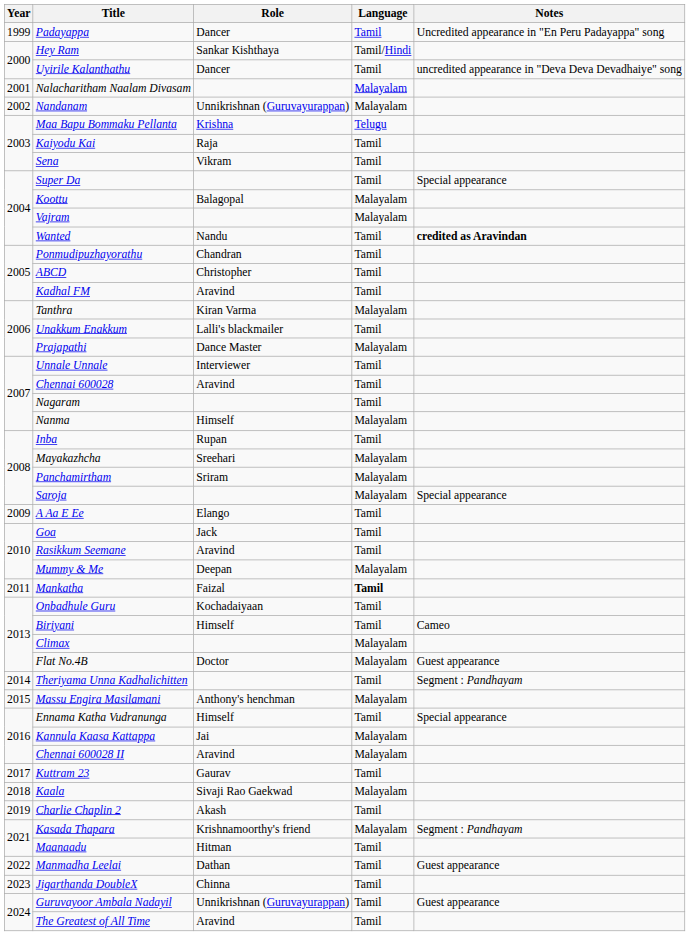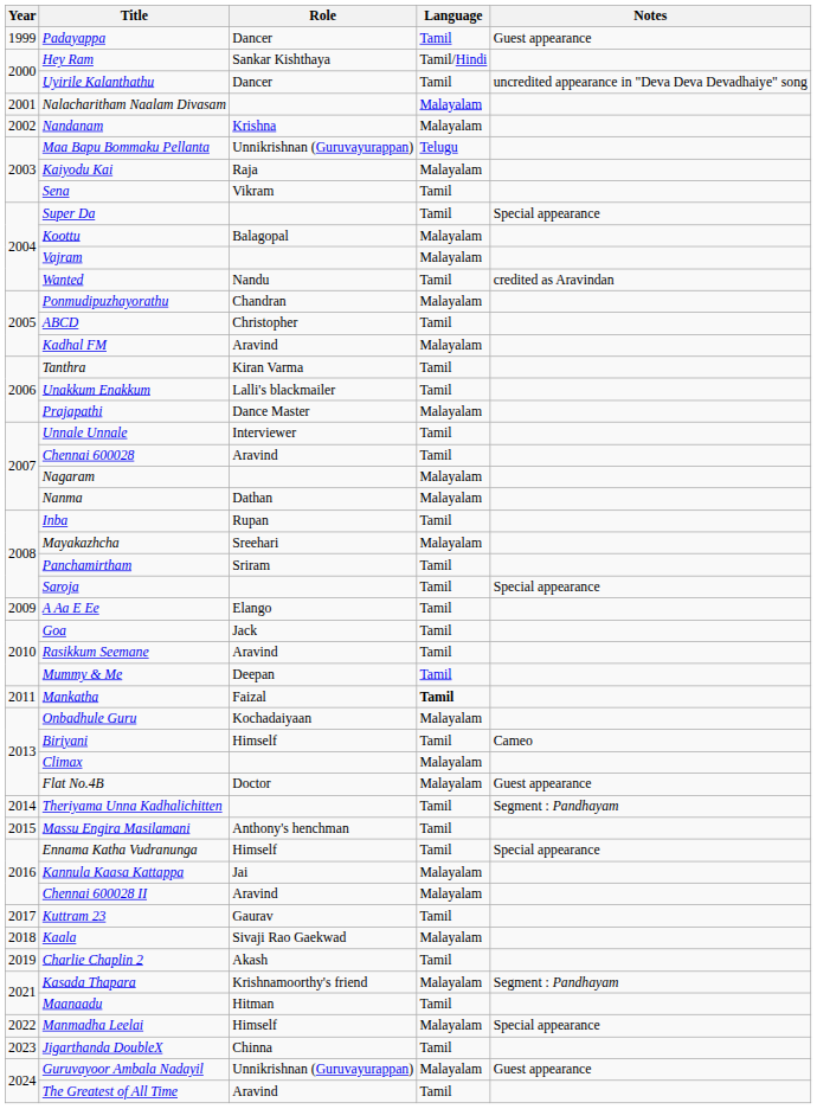 <table class="wikitable sortable">
 <tr>
 <th scope="col">Year</th>
 <th scope="col">Title</th>
 <th scope="col">Role</th>
 <th scope="col">Language</th>
 <th scope="col" class=unsortable>Notes</th>
 </tr>
 <tr>
 <td>1999</td>
 <td><em><a href='#'>Padayappa</a></em></td>
 <td>Dancer</td>
 <td><a href='#'>Tamil</a></td>
-<td>Uncredited appearance in "En Peru Padayappa" song</td>
+<td>Guest appearance</td>
 </tr>
 <tr>
 <td rowspan="2">2000</td>
 <td><em><a href='#'>Hey Ram</a></em></td>
 <td>Sankar Kishthaya</td>
 <td>Tamil/<a href='#'>Hindi</a></td>
 <td></td>
 </tr>
 <tr>
 <td><em><a href='#'>Uyirile Kalanthathu</a></em></td>
 <td>Dancer</td>
 <td>Tamil</td>
 <td>uncredited appearance in "Deva Deva Devadhaiye" song</td>
 </tr>
 <tr>
 <td>2001</td>
 <td><em>Nalacharitham Naalam Divasam</em></td>
 <td></td>
 <td><a href='#'>Malayalam</a></td>
 <td></td>
 </tr>
 <tr>
 <td>2002</td>
 <td><em><a href='#'>Nandanam</a></em></td>
-<td>Unnikrishnan (<a href='#'>Guruvayurappan</a>)</td>
+<td><a href='#'>Krishna</a></td>
 <td>Malayalam</td>
 <td></td>
 </tr>
 <tr>
 <td rowspan="3">2003</td>
 <td><em><a href='#'>Maa Bapu Bommaku Pellanta</a></em></td>
-<td><a href='#'>Krishna</a></td>
+<td>Unnikrishnan (<a href='#'>Guruvayurappan</a>)</td>
 <td><a href='#'>Telugu</a></td>
 <td></td>
 </tr>
 <tr>
 <td><em><a href='#'>Kaiyodu Kai</a></em></td>
 <td>Raja</td>
-<td>Tamil</td>
+<td>Malayalam</td>
 <td></td>
 </tr>
 <tr>
 <td><em><a href='#'>Sena</a></em></td>
 <td>Vikram</td>
 <td>Tamil</td>
 <td></td>
 </tr>
 <tr>
 <td rowspan="4">2004</td>
 <td><em><a href='#'>Super Da</a></em></td>
 <td></td>
 <td>Tamil</td>
 <td>Special appearance</td>
 </tr>
 <tr>
 <td><em><a href='#'>Koottu</a></em></td>
 <td>Balagopal</td>
 <td>Malayalam</td>
 <td></td>
 </tr>
 <tr>
 <td><em><a href='#'>Vajram</a></em></td>
 <td></td>
 <td>Malayalam</td>
 <td></td>
 </tr>
 <tr>
 <td><em><a href='#'>Wanted</a></em></td>
 <td>Nandu</td>
 <td>Tamil</td>
-<td><strong>credited as Aravindan</strong></td>
+<td>credited as Aravindan</td>
 </tr>
 <tr>
 <td rowspan="3">2005</td>
 <td><em><a href='#'>Ponmudipuzhayorathu</a></em></td>
 <td>Chandran</td>
-<td>Tamil</td>
+<td>Malayalam</td>
 <td></td>
 </tr>
 <tr>
 <td><em><a href='#'>ABCD</a></em></td>
 <td>Christopher</td>
 <td>Tamil</td>
 <td></td>
 </tr>
 <tr>
 <td><em><a href='#'>Kadhal FM</a></em></td>
 <td>Aravind</td>
-<td>Tamil</td>
+<td>Malayalam</td>
 <td></td>
 </tr>
 <tr>
 <td rowspan="3">2006</td>
 <td><em>Tanthra</em></td>
 <td>Kiran Varma</td>
-<td>Malayalam</td>
+<td>Tamil</td>
 <td></td>
 </tr>
 <tr>
 <td><em><a href='#'>Unakkum Enakkum</a></em></td>
 <td>Lalli's blackmailer</td>
 <td>Tamil</td>
 <td></td>
 </tr>
 <tr>
 <td><em><a href='#'>Prajapathi</a></em></td>
 <td>Dance Master</td>
 <td>Malayalam</td>
 <td></td>
 </tr>
 <tr>
 <td rowspan="4">2007</td>
 <td><em><a href='#'>Unnale Unnale</a></em></td>
 <td>Interviewer</td>
 <td>Tamil</td>
 <td></td>
 </tr>
 <tr>
 <td><em><a href='#'>Chennai 600028</a></em></td>
 <td>Aravind</td>
 <td>Tamil</td>
 <td></td>
 </tr>
 <tr>
 <td><em>Nagaram</em></td>
 <td></td>
-<td>Tamil</td>
+<td>Malayalam</td>
 <td></td>
 </tr>
 <tr>
 <td><em>Nanma</em></td>
-<td>Himself</td>
+<td>Dathan</td>
 <td>Malayalam</td>
 <td></td>
 </tr>
 <tr>
 <td rowspan="4">2008</td>
 <td><em><a href='#'>Inba</a></em></td>
 <td>Rupan</td>
 <td>Tamil</td>
 <td></td>
 </tr>
 <tr>
 <td><em>Mayakazhcha</em></td>
 <td>Sreehari</td>
 <td>Malayalam</td>
 <td></td>
 </tr>
 <tr>
 <td><em><a href='#'>Panchamirtham</a></em></td>
 <td>Sriram</td>
-<td>Malayalam</td>
+<td>Tamil</td>
 <td></td>
 </tr>
 <tr>
 <td><em><a href='#'>Saroja</a></em></td>
 <td></td>
-<td>Malayalam</td>
+<td>Tamil</td>
 <td>Special appearance</td>
 </tr>
 <tr>
 <td>2009</td>
 <td><em><a href='#'>A Aa E Ee</a></em></td>
 <td>Elango</td>
 <td>Tamil</td>
 <td></td>
 </tr>
 <tr>
 <td rowspan="3">2010</td>
 <td><em><a href='#'>Goa</a></em></td>
 <td>Jack</td>
 <td>Tamil</td>
 <td></td>
 </tr>
 <tr>
 <td><em><a href='#'>Rasikkum Seemane</a></em></td>
 <td>Aravind</td>
 <td>Tamil</td>
 <td></td>
 </tr>
 <tr>
 <td><em><a href='#'>Mummy & Me</a></em></td>
 <td>Deepan</td>
-<td>Malayalam</td>
+<td><a href='#'>Tamil</a></td>
 <td></td>
 </tr>
 <tr>
 <td>2011</td>
 <td><em><a href='#'>Mankatha</a></em></td>
 <td>Faizal</td>
 <td><strong>Tamil</strong></td>
 <td></td>
 </tr>
 <tr>
 <td rowspan="4">2013</td>
 <td><em><a href='#'>Onbadhule Guru</a></em></td>
 <td>Kochadaiyaan</td>
-<td>Tamil</td>
+<td>Malayalam</td>
 <td></td>
 </tr>
 <tr>
 <td><em><a href='#'>Biriyani</a></em></td>
 <td>Himself</td>
 <td>Tamil</td>
 <td>Cameo</td>
 </tr>
 <tr>
 <td><em><a href='#'>Climax</a></em></td>
 <td></td>
 <td>Malayalam</td>
 <td></td>
 </tr>
 <tr>
 <td><em>Flat No.4B</em></td>
 <td>Doctor</td>
 <td>Malayalam</td>
 <td>Guest appearance</td>
 </tr>
 <tr>
 <td>2014</td>
 <td><em><a href='#'>Theriyama Unna Kadhalichitten</a></em></td>
 <td></td>
 <td>Tamil</td>
 <td>Segment : <em>Pandhayam</em></td>
 </tr>
 <tr>
 <td>2015</td>
 <td><em><a href='#'>Massu Engira Masilamani</a></em></td>
 <td>Anthony's henchman</td>
-<td>Malayalam</td>
+<td>Tamil</td>
 <td></td>
 </tr>
 <tr>
 <td rowspan="3">2016</td>
 <td><em>Ennama Katha Vudranunga</em></td>
 <td>Himself</td>
 <td>Tamil</td>
 <td>Special appearance</td>
 </tr>
 <tr>
 <td><em><a href='#'>Kannula Kaasa Kattappa</a></em></td>
 <td>Jai</td>
 <td>Malayalam</td>
 <td></td>
 </tr>
 <tr>
 <td><em><a href='#'>Chennai 600028 II</a></em></td>
 <td>Aravind</td>
 <td>Malayalam</td>
 <td></td>
 </tr>
 <tr>
 <td>2017</td>
 <td><em><a href='#'>Kuttram 23</a></em></td>
 <td>Gaurav</td>
 <td>Tamil</td>
 <td></td>
 </tr>
 <tr>
 <td>2018</td>
 <td><em><a href='#'>Kaala</a></em></td>
 <td>Sivaji Rao Gaekwad</td>
 <td>Malayalam</td>
 <td></td>
 </tr>
 <tr>
 <td>2019</td>
 <td><em><a href='#'>Charlie Chaplin 2</a></em></td>
 <td>Akash</td>
 <td>Tamil</td>
 <td></td>
 </tr>
 <tr>
 <td rowspan="2">2021</td>
 <td><em><a href='#'>Kasada Thapara</a></em></td>
 <td>Krishnamoorthy's friend</td>
 <td>Malayalam</td>
 <td>Segment : <em>Pandhayam</em></td>
 </tr>
 <tr>
 <td><em><a href='#'>Maanaadu</a></em></td>
 <td>Hitman</td>
 <td>Tamil</td>
 <td></td>
 </tr>
 <tr>
 <td>2022</td>
 <td><em><a href='#'>Manmadha Leelai</a></em></td>
-<td>Dathan</td>
-<td>Tamil</td>
-<td>Guest appearance</td>
+<td>Himself</td>
+<td>Malayalam</td>
+<td>Special appearance</td>
 </tr>
 <tr>
 <td>2023</td>
 <td><em><a href='#'>Jigarthanda DoubleX</a></em></td>
 <td>Chinna</td>
 <td>Tamil</td>
 <td></td>
 </tr>
 <tr>
 <td rowspan="2">2024</td>
 <td><em><a href='#'>Guruvayoor Ambala Nadayil</a></em></td>
 <td>Unnikrishnan (<a href='#'>Guruvayurappan</a>)</td>
-<td>Tamil</td>
+<td>Malayalam</td>
 <td>Guest appearance</td>
 </tr>
 <tr>
 <td><em><a href='#'>The Greatest of All Time</a></em></td>
 <td>Aravind</td>
 <td>Tamil</td>
 <td></td>
 </tr>
 </table>
